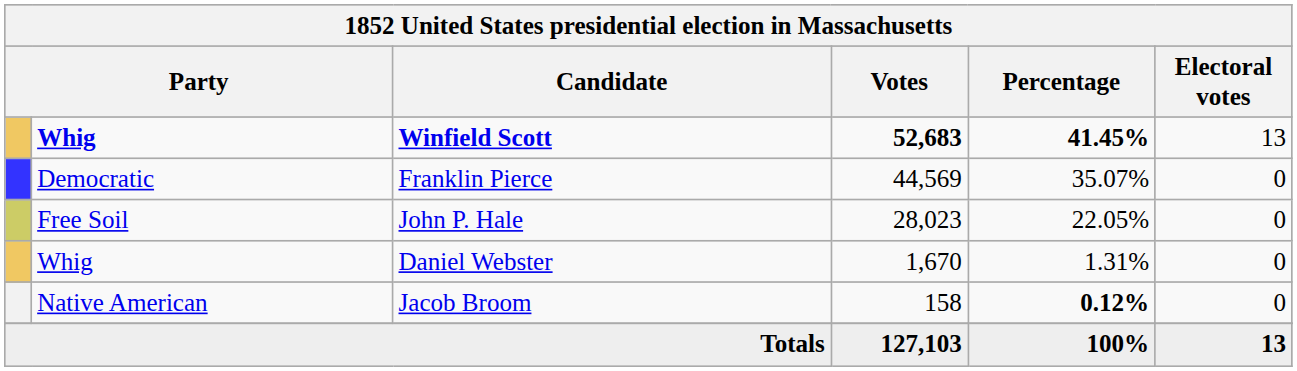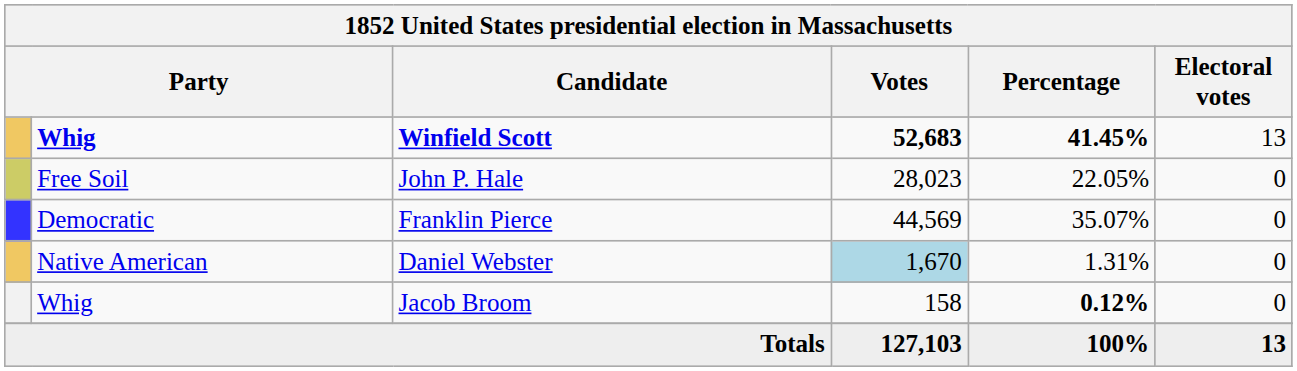 <table class="wikitable" style="font-size: 95%;">
 <tr>
 <th colspan="6">1852 United States presidential election in Massachusetts</th>
 </tr>
 <tr>
 <th colspan="2" style="width: 15em">Party</th>
 <th style="width: 17em">Candidate</th>
 <th style="width: 5em">Votes</th>
 <th style="width: 7em">Percentage</th>
 <th style="width: 5em">Electoral votes</th>
 </tr>
 <tr>
 <th style="background-color:#F0C862; width: 3px"></th>
 <td style="width: 130px"><a href='#'><strong>Whig</strong></a></td>
 <td><strong><a href='#'>Winfield Scott</a></strong></td>
 <td align="right"><strong>52,683</strong></td>
 <td align="right"><strong>41.45%</strong></td>
 <td align="right">13</td>
 </tr>
 <tr>
+<th style="background-color:#CCCC66; width: 3px"></th>
+<td style="width: 130px"><a href='#'>Free Soil</a></td>
+<td><a href='#'>John P. Hale</a></td>
+<td align="right">28,023</td>
+<td align="right">22.05%</td>
+<td align="right">0</td>
+</tr>
+<tr>
 <th style="background-color:#3333FF; width: 3px"></th>
 <td style="width: 130px"><a href='#'>Democratic</a></td>
 <td><a href='#'>Franklin Pierce</a></td>
 <td align="right">44,569</td>
 <td align="right">35.07%</td>
 <td align="right">0</td>
 </tr>
 <tr>
-<th style="background-color:#CCCC66; width: 3px"></th>
-<td style="width: 130px"><a href='#'>Free Soil</a></td>
-<td><a href='#'>John P. Hale</a></td>
-<td align="right">28,023</td>
-<td align="right">22.05%</td>
-<td align="right">0</td>
-</tr>
-<tr>
 <th style="background-color:#F0C862; width: 3px"></th>
-<td style="width: 130px"><a href='#'>Whig</a></td>
+<td><a href='#'>Native American</a></td>
 <td><a href='#'>Daniel Webster</a></td>
-<td align="right">1,670</td>
+<td align="right" style="background: lightblue;">1,670</td>
 <td align="right">1.31%</td>
 <td align="right">0</td>
 </tr>
 <tr>
 <th></th>
-<td><a href='#'>Native American</a></td>
+<td style="width: 130px"><a href='#'>Whig</a></td>
 <td><a href='#'>Jacob Broom</a></td>
 <td align="right">158</td>
 <td align="right"><strong>0.12%</strong></td>
 <td align="right">0</td>
 </tr>
 <tr>
 </tr>
 <tr bgcolor="#EEEEEE">
 <td colspan="3" align="right"><strong>Totals</strong></td>
 <td align="right"><strong>127,103</strong></td>
 <td align="right"><strong>100%</strong></td>
 <td align="right"><strong>13</strong></td>
 </tr>
 </table>
